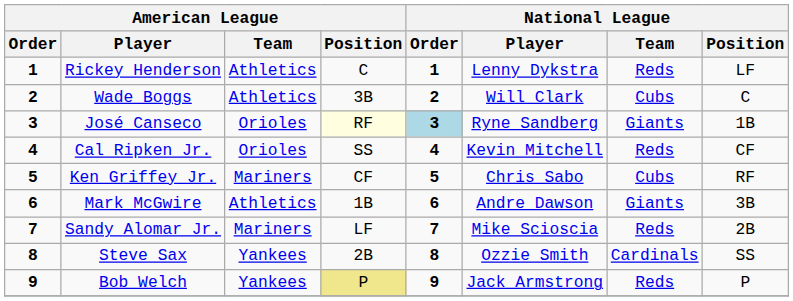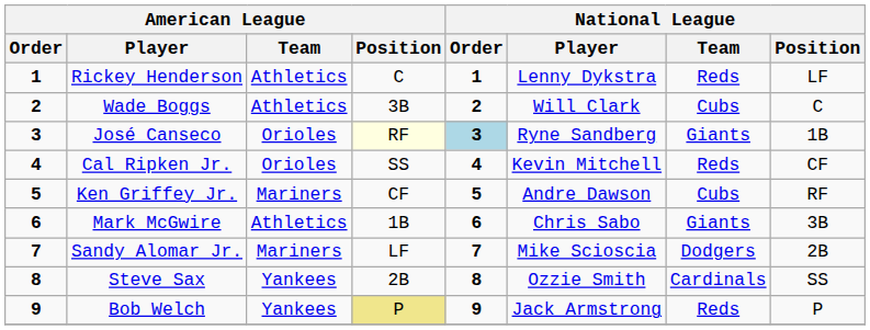 <table class="wikitable" style="font-size: 100%; text-align:center;">
 <tr>
 <th colspan="4">American League</th>
 <th colspan="4">National League</th>
 </tr>
 <tr>
 <th>Order</th>
 <th>Player</th>
 <th>Team</th>
 <th>Position</th>
 <th>Order</th>
 <th>Player</th>
 <th>Team</th>
 <th>Position</th>
 </tr>
 <tr>
 <td><strong>1</strong></td>
 <td><a href='#'>Rickey Henderson</a></td>
 <td><a href='#'>Athletics</a></td>
 <td>C</td>
 <td><strong>1</strong></td>
 <td><a href='#'>Lenny Dykstra</a></td>
 <td><a href='#'>Reds</a></td>
 <td>LF</td>
 </tr>
 <tr>
 <td><strong>2</strong></td>
 <td><a href='#'>Wade Boggs</a></td>
 <td><a href='#'>Athletics</a></td>
 <td>3B</td>
 <td><strong>2</strong></td>
 <td><a href='#'>Will Clark</a></td>
 <td><a href='#'>Cubs</a></td>
 <td>C</td>
 </tr>
 <tr>
 <td><strong>3</strong></td>
 <td><a href='#'>José Canseco</a></td>
 <td><a href='#'>Orioles</a></td>
 <td style="background: lightyellow;">RF</td>
 <td style="background: lightblue;"><strong>3</strong></td>
 <td><a href='#'>Ryne Sandberg</a></td>
 <td><a href='#'>Giants</a></td>
 <td>1B</td>
 </tr>
 <tr>
 <td><strong>4</strong></td>
 <td><a href='#'>Cal Ripken Jr.</a></td>
 <td><a href='#'>Orioles</a></td>
 <td>SS</td>
 <td><strong>4</strong></td>
 <td><a href='#'>Kevin Mitchell</a></td>
 <td><a href='#'>Reds</a></td>
 <td>CF</td>
 </tr>
 <tr>
 <td><strong>5</strong></td>
 <td><a href='#'>Ken Griffey Jr.</a></td>
 <td><a href='#'>Mariners</a></td>
 <td>CF</td>
 <td><strong>5</strong></td>
-<td><a href='#'>Chris Sabo</a></td>
+<td><a href='#'>Andre Dawson</a></td>
 <td><a href='#'>Cubs</a></td>
 <td>RF</td>
 </tr>
 <tr>
 <td><strong>6</strong></td>
 <td><a href='#'>Mark McGwire</a></td>
 <td><a href='#'>Athletics</a></td>
 <td>1B</td>
 <td><strong>6</strong></td>
-<td><a href='#'>Andre Dawson</a></td>
+<td><a href='#'>Chris Sabo</a></td>
 <td><a href='#'>Giants</a></td>
 <td>3B</td>
 </tr>
 <tr>
 <td><strong>7</strong></td>
 <td><a href='#'>Sandy Alomar Jr.</a></td>
 <td><a href='#'>Mariners</a></td>
 <td>LF</td>
 <td><strong>7</strong></td>
 <td><a href='#'>Mike Scioscia</a></td>
-<td><a href='#'>Reds</a></td>
+<td><a href='#'>Dodgers</a></td>
 <td>2B</td>
 </tr>
 <tr>
 <td><strong>8</strong></td>
 <td><a href='#'>Steve Sax</a></td>
 <td><a href='#'>Yankees</a></td>
 <td>2B</td>
 <td><strong>8</strong></td>
 <td><a href='#'>Ozzie Smith</a></td>
 <td><a href='#'>Cardinals</a></td>
 <td>SS</td>
 </tr>
 <tr>
 <td><strong>9</strong></td>
 <td><a href='#'>Bob Welch</a></td>
 <td><a href='#'>Yankees</a></td>
 <td style="background: khaki;">P</td>
 <td><strong>9</strong></td>
 <td><a href='#'>Jack Armstrong</a></td>
 <td><a href='#'>Reds</a></td>
 <td>P</td>
 </tr>
 <tr>
 </tr>
 </table>
